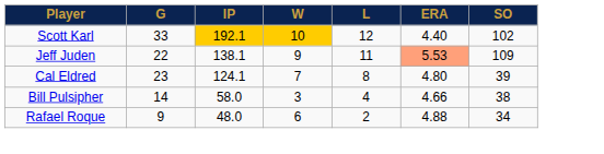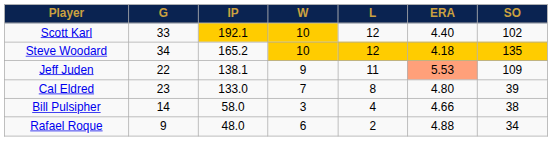 <table class="wikitable sortable">
 <tr>
 <th style=" background:#0a2351; color:#CBA140;" width="16%">Player</th>
 <th style=" background:#0a2351; color:#CBA140;" width="9%">G</th>
 <th style=" background:#0a2351; color:#CBA140;" width="9%">IP</th>
 <th style=" background:#0a2351; color:#CBA140;" width="9%">W</th>
 <th style=" background:#0a2351; color:#CBA140;" width="9%">L</th>
 <th style=" background:#0a2351; color:#CBA140;" width="9%">ERA</th>
 <th style=" background:#0a2351; color:#CBA140;" width="9%">SO</th>
 </tr>
 <tr align=center>
 <td><a href='#'>Scott Karl</a></td>
 <td>33</td>
 <td bgcolor="#FFCC00">192.1</td>
 <td bgcolor="#FFCC00">10</td>
 <td>12</td>
 <td>4.40</td>
 <td>102</td>
 </tr>
 <tr align=center>
+<td><a href='#'>Steve Woodard</a></td>
+<td>34</td>
+<td>165.2</td>
+<td bgcolor="#FFCC00">10</td>
+<td bgcolor="#FFCC00">12</td>
+<td bgcolor="#FFCC00">4.18</td>
+<td bgcolor="#FFCC00">135</td>
+</tr>
+<tr align=center>
 <td><a href='#'>Jeff Juden</a></td>
 <td>22</td>
 <td>138.1</td>
 <td>9</td>
 <td>11</td>
 <td style="background: lightsalmon;">5.53</td>
 <td>109</td>
 </tr>
 <tr align=center>
 <td><a href='#'>Cal Eldred</a></td>
 <td>23</td>
-<td>124.1</td>
+<td>133.0</td>
 <td>7</td>
 <td>8</td>
 <td>4.80</td>
 <td>39</td>
 </tr>
 <tr align=center>
 <td><a href='#'>Bill Pulsipher</a></td>
 <td>14</td>
 <td>58.0</td>
 <td>3</td>
 <td>4</td>
 <td>4.66</td>
 <td>38</td>
 </tr>
 <tr align=center>
 <td><a href='#'>Rafael Roque</a></td>
 <td>9</td>
 <td>48.0</td>
 <td>6</td>
 <td>2</td>
 <td>4.88</td>
 <td>34</td>
 </tr>
 </table>
